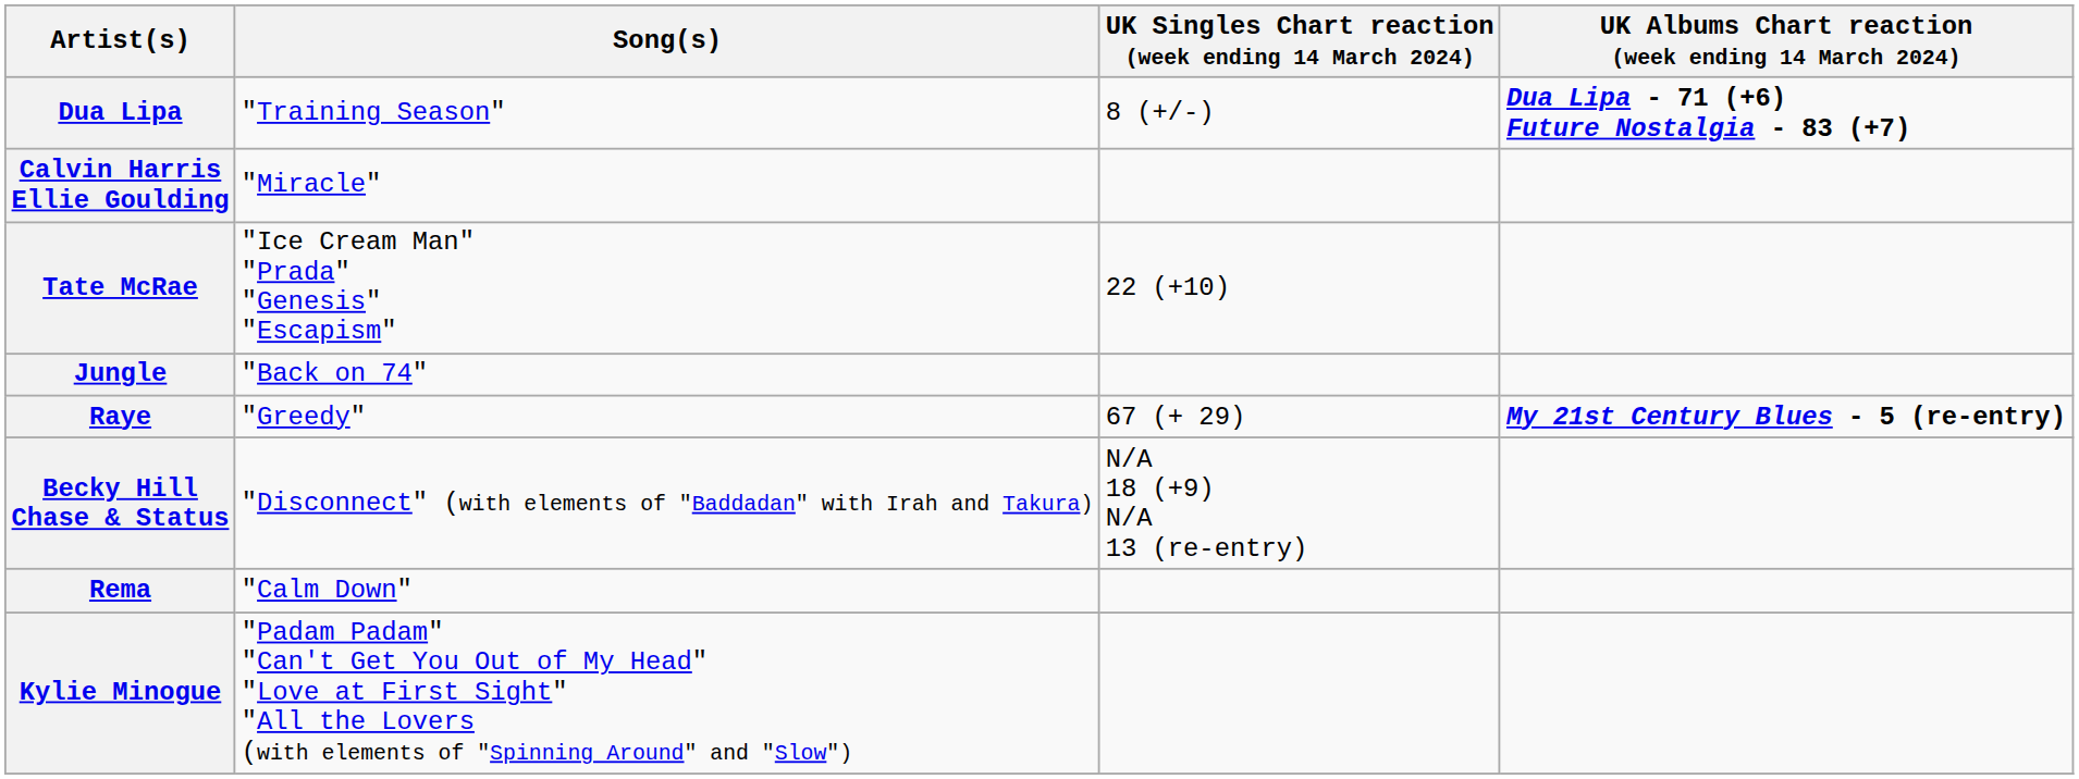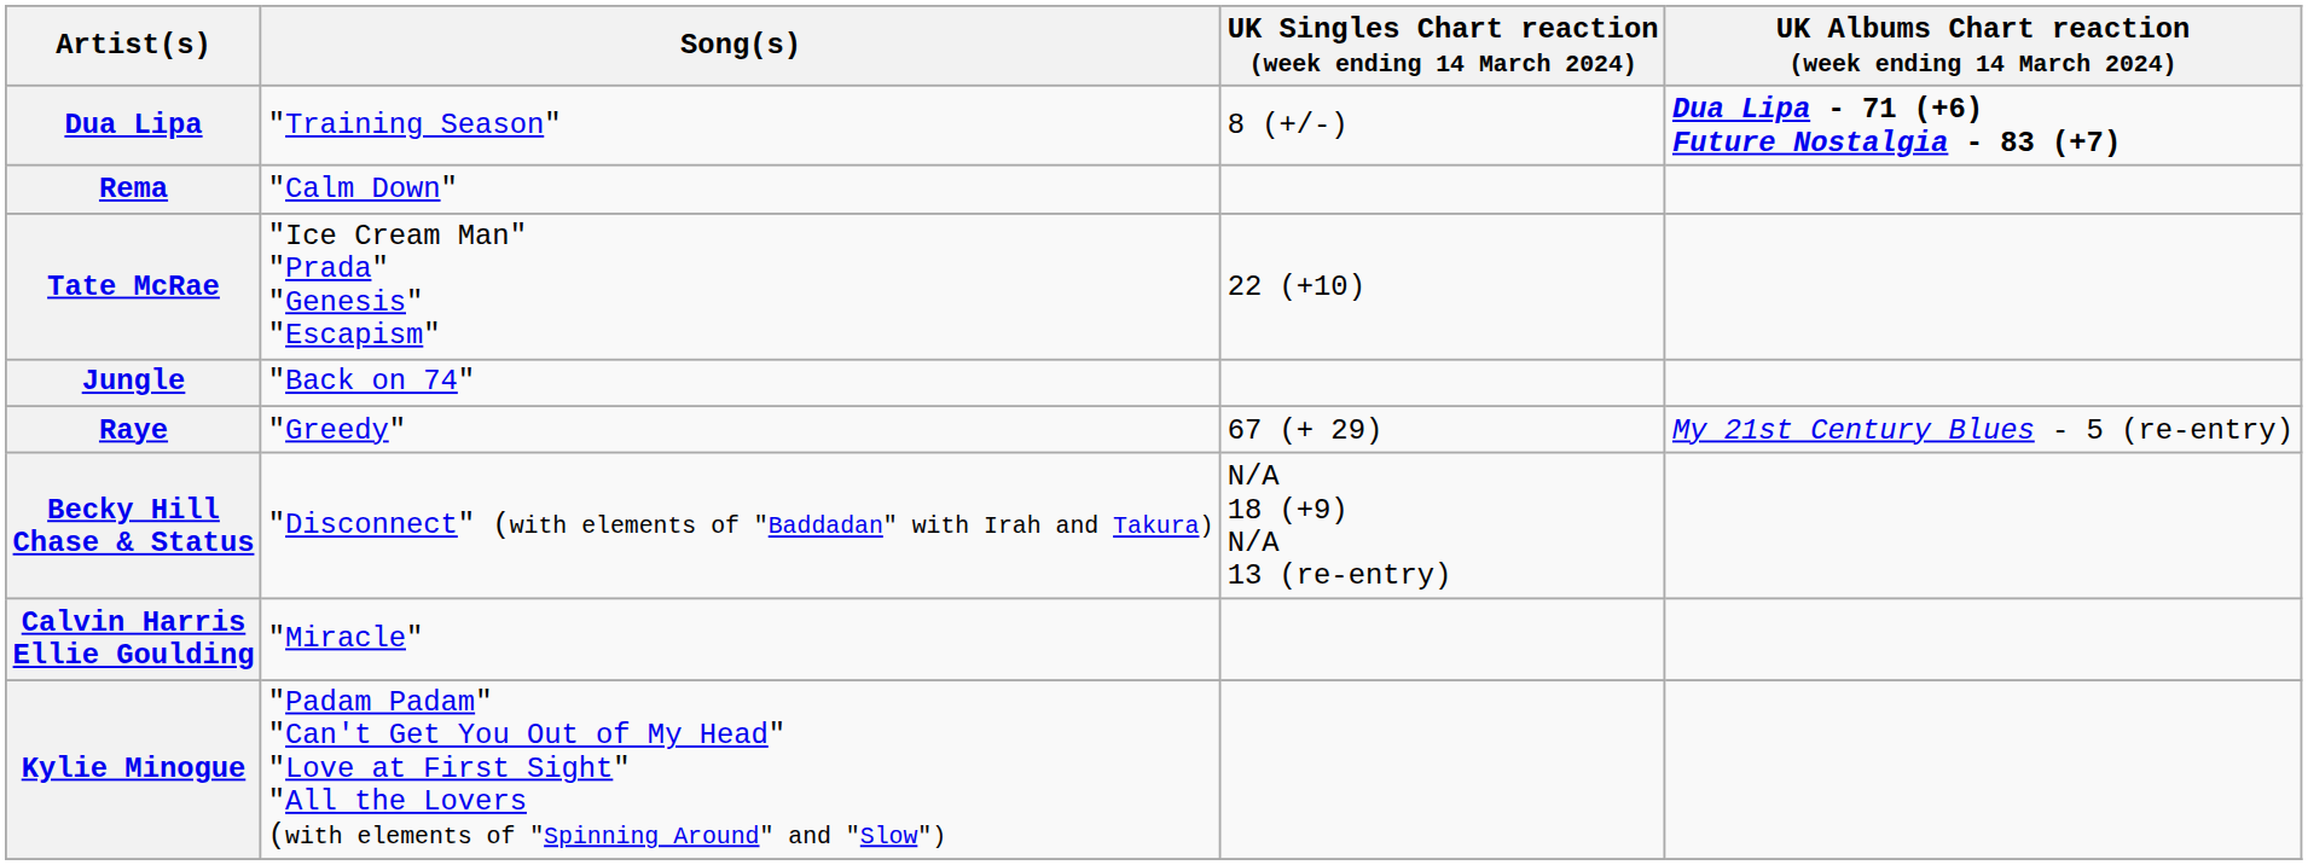 <table class="wikitable plainrowheaders">
 <tr>
 <th scope="col">Artist(s)</th>
 <th scope="col">Song(s)</th>
 <th>UK Singles Chart reaction<br><small>(week ending 14 March 2024)</small></th>
 <th>UK Albums Chart reaction<br><small>(week ending 14 March 2024)</small></th>
 </tr>
 <tr>
 <th scope="row"><a href='#'>Dua Lipa</a></th>
 <td>"<a href='#'>Training Season</a>"</td>
 <td>8 (+/-)</td>
 <td><strong><em><a href='#'>Dua Lipa</a></em> - 71 (+6)<br> <em><a href='#'>Future Nostalgia</a></em> - 83 (+7)</strong></td>
 </tr>
 <tr>
-<th scope="row"><a href='#'>Calvin Harris</a><br><a href='#'>Ellie Goulding</a></th>
-<td>"<a href='#'>Miracle</a>"</td>
+<th scope="row"><a href='#'>Rema</a></th>
+<td>"<a href='#'>Calm Down</a>"</td>
 <td></td>
 <td></td>
 </tr>
 <tr>
 <th scope="row"><a href='#'>Tate McRae</a></th>
 <td>"Ice Cream Man"<br>"<a href='#'>Prada</a>"<br>"<a href='#'>Genesis</a>"<br>"<a href='#'>Escapism</a>"</td>
 <td>22 (+10)</td>
 <td></td>
 </tr>
 <tr>
 <th scope="row"><a href='#'>Jungle</a></th>
 <td>"<a href='#'>Back on 74</a>"</td>
 <td></td>
 <td></td>
 </tr>
 <tr>
 <th scope="row"><a href='#'>Raye</a></th>
 <td>"<a href='#'>Greedy</a>"</td>
 <td>67 (+ 29)</td>
-<td><strong><em><a href='#'>My 21st Century Blues</a></em> - 5 (re-entry)</strong></td>
+<td><em><a href='#'>My 21st Century Blues</a></em> - 5 (re-entry)</td>
 </tr>
 <tr>
 <th scope="row"><a href='#'>Becky Hill</a><br><a href='#'>Chase & Status</a></th>
 <td>"<a href='#'>Disconnect</a>" (<small>with elements of "<a href='#'>Baddadan</a>" with Irah and <a href='#'>Takura</a>)</small></td>
 <td>N/A<br> 18 (+9)<br>N/A<br>13 (re-entry)</td>
 <td></td>
 </tr>
 <tr>
-<th scope="row"><a href='#'>Rema</a></th>
-<td>"<a href='#'>Calm Down</a>"</td>
+<th scope="row"><a href='#'>Calvin Harris</a><br><a href='#'>Ellie Goulding</a></th>
+<td>"<a href='#'>Miracle</a>"</td>
 <td></td>
 <td></td>
 </tr>
 <tr>
 <th scope="row"><a href='#'>Kylie Minogue</a></th>
 <td>"<a href='#'>Padam Padam</a>"<br>"<a href='#'>Can't Get You Out of My Head</a>"<br>"<a href='#'>Love at First Sight</a>"<br>"<a href='#'>All the Lovers</a><br>(<small>with elements of "<a href='#'>Spinning Around</a>" and "<a href='#'>Slow</a>")</small></td>
 <td></td>
 <td></td>
 </tr>
 <tr>
 </tr>
 </table>
